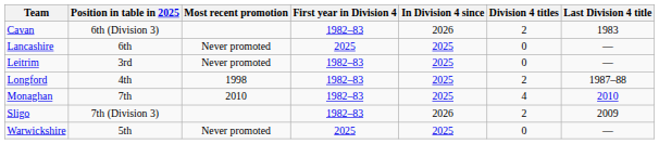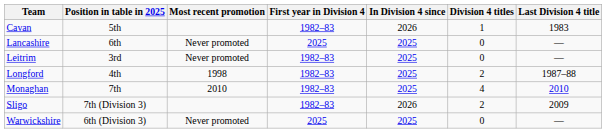 <table class="wikitable sortable" style="text-align:center">
 <tr>
 <th>Team</th>
 <th>Position in table in <a href='#'>2025</a></th>
 <th>Most recent promotion</th>
 <th>First year in Division 4</th>
 <th>In Division 4 since</th>
 <th>Division 4 titles</th>
 <th>Last Division 4 title</th>
 </tr>
 <tr>
 <td style="text-align:left"> <a href='#'>Cavan</a></td>
-<td>6th (Division 3)</td>
+<td>5th</td>
 <td></td>
 <td><a href='#'>1982–83</a></td>
 <td>2026</td>
-<td>2</td>
+<td>1</td>
 <td>1983</td>
 </tr>
 <tr>
 <td style="text-align:left"> <a href='#'>Lancashire</a></td>
 <td>6th</td>
 <td>Never promoted</td>
 <td><a href='#'>2025</a></td>
 <td><a href='#'>2025</a></td>
 <td>0</td>
 <td>—</td>
 </tr>
 <tr>
 <td style="text-align:left"> <a href='#'>Leitrim</a></td>
 <td>3rd</td>
 <td>Never promoted</td>
 <td><a href='#'>1982–83</a></td>
 <td><a href='#'>2025</a></td>
 <td>0</td>
 <td>—</td>
 </tr>
 <tr>
 <td style="text-align:left"> <a href='#'>Longford</a></td>
 <td>4th</td>
 <td>1998</td>
 <td><a href='#'>1982–83</a></td>
 <td><a href='#'>2025</a></td>
 <td>2</td>
 <td>1987–88</td>
 </tr>
 <tr>
 <td style="text-align:left"> <a href='#'>Monaghan</a></td>
 <td>7th</td>
 <td>2010</td>
 <td><a href='#'>1982–83</a></td>
 <td><a href='#'>2025</a></td>
 <td>4</td>
 <td><a href='#'>2010</a></td>
 </tr>
 <tr>
 <td style="text-align:left"> <a href='#'>Sligo</a></td>
 <td>7th (Division 3)</td>
 <td></td>
 <td><a href='#'>1982–83</a></td>
 <td>2026</td>
 <td>2</td>
 <td>2009</td>
 </tr>
 <tr>
 <td style="text-align:left"> <a href='#'>Warwickshire</a></td>
-<td>5th</td>
+<td>6th (Division 3)</td>
 <td>Never promoted</td>
 <td><a href='#'>2025</a></td>
 <td><a href='#'>2025</a></td>
 <td>0</td>
 <td>—</td>
 </tr>
 </table>
